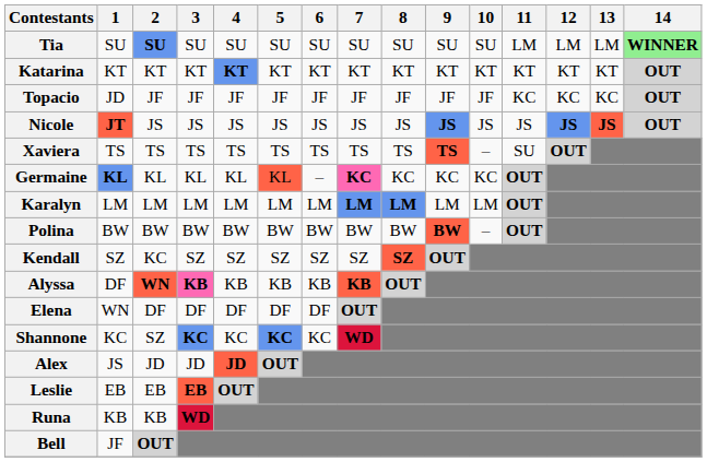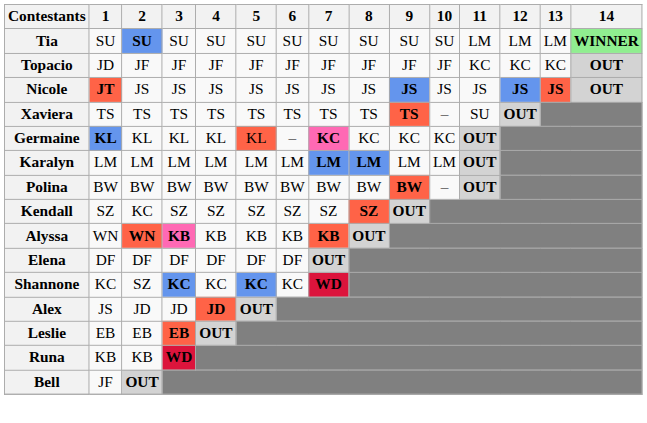 <table class="wikitable" style="text-align:center">
 <tr>
 <th>Contestants</th>
 <th>1</th>
 <th>2</th>
 <th>3</th>
 <th>4</th>
 <th>5</th>
 <th>6</th>
 <th>7</th>
 <th>8</th>
 <th>9</th>
 <th>10</th>
 <th>11</th>
 <th>12</th>
 <th>13</th>
 <th>14</th>
 </tr>
 <tr>
 <th>Tia</th>
 <td>SU</td>
 <td style="background:cornflowerblue;"><strong>SU</strong></td>
 <td>SU</td>
 <td>SU</td>
 <td>SU</td>
 <td>SU</td>
 <td>SU</td>
 <td>SU</td>
 <td>SU</td>
 <td>SU</td>
 <td>LM</td>
 <td>LM</td>
 <td>LM</td>
 <td style="background:lightgreen;"><strong>WINNER</strong></td>
-</tr>
-<tr>
-<th>Katarina</th>
-<td>KT</td>
-<td>KT</td>
-<td>KT</td>
-<td style="background:cornflowerblue;"><strong>KT</strong></td>
-<td>KT</td>
-<td>KT</td>
-<td>KT</td>
-<td>KT</td>
-<td>KT</td>
-<td>KT</td>
-<td>KT</td>
-<td>KT</td>
-<td>KT</td>
-<td style="background:lightgrey;"><strong>OUT</strong></td>
 </tr>
 <tr>
 <th>Topacio</th>
 <td>JD</td>
 <td>JF</td>
 <td>JF</td>
 <td>JF</td>
 <td>JF</td>
 <td>JF</td>
 <td>JF</td>
 <td>JF</td>
 <td>JF</td>
 <td>JF</td>
 <td>KC</td>
 <td>KC</td>
 <td>KC</td>
 <td style="background:lightgrey;"><strong>OUT</strong></td>
 </tr>
 <tr>
 <th>Nicole</th>
 <td style="background:tomato;"><strong>JT</strong></td>
 <td>JS</td>
 <td>JS</td>
 <td>JS</td>
 <td>JS</td>
 <td>JS</td>
 <td>JS</td>
 <td>JS</td>
 <td style="background:cornflowerblue;"><strong>JS</strong></td>
 <td>JS</td>
 <td>JS</td>
 <td style="background:cornflowerblue;"><strong>JS</strong></td>
 <td style="background:tomato;"><strong>JS</strong></td>
 <td style="background:lightgrey;"><strong>OUT</strong></td>
 </tr>
 <tr>
 <th>Xaviera</th>
 <td>TS</td>
 <td>TS</td>
 <td>TS</td>
 <td>TS</td>
 <td>TS</td>
 <td>TS</td>
 <td>TS</td>
 <td>TS</td>
 <td style="background:tomato;"><strong>TS</strong></td>
 <td>–</td>
 <td>SU</td>
 <td style="background:lightgrey;"><strong>OUT</strong></td>
 <td style="background:gray;" colspan="2"></td>
 </tr>
 <tr>
 <th>Germaine</th>
 <td style="background:cornflowerblue;"><strong>KL</strong></td>
 <td>KL</td>
 <td>KL</td>
 <td>KL</td>
 <td style="background:tomato;">KL</td>
 <td>–</td>
 <td style="background:hotpink;"><strong>KC</strong></td>
 <td>KC</td>
 <td>KC</td>
 <td>KC</td>
 <td style="background:lightgrey;"><strong>OUT</strong></td>
 <td style="background:gray;" colspan="3"></td>
 </tr>
 <tr>
 <th>Karalyn</th>
 <td>LM</td>
 <td>LM</td>
 <td>LM</td>
 <td>LM</td>
 <td>LM</td>
 <td>LM</td>
 <td style="background:cornflowerblue;"><strong>LM</strong></td>
 <td style="background:cornflowerblue;"><strong>LM</strong></td>
 <td>LM</td>
 <td>LM</td>
 <td style="background:lightgrey;"><strong>OUT</strong></td>
 <td style="background:gray;" colspan="3"></td>
 </tr>
 <tr>
 <th>Polina</th>
 <td>BW</td>
 <td>BW</td>
 <td>BW</td>
 <td>BW</td>
 <td>BW</td>
 <td>BW</td>
 <td>BW</td>
 <td>BW</td>
 <td style="background:tomato;"><strong>BW</strong></td>
 <td>–</td>
 <td style="background:lightgrey;"><strong>OUT</strong></td>
 <td style="background:gray;" colspan="3"></td>
 </tr>
 <tr>
 <th>Kendall</th>
 <td>SZ</td>
 <td>KC</td>
 <td>SZ</td>
 <td>SZ</td>
 <td>SZ</td>
 <td>SZ</td>
 <td>SZ</td>
 <td style="background:tomato;"><strong>SZ</strong></td>
 <td style="background:lightgrey;"><strong>OUT</strong></td>
 <td style="background:gray;" colspan="5"></td>
 </tr>
 <tr>
 <th>Alyssa</th>
-<td>DF</td>
+<td>WN</td>
 <td style="background:tomato;"><strong>WN</strong></td>
 <td style="background:hotpink;"><strong>KB</strong></td>
 <td>KB</td>
 <td>KB</td>
 <td>KB</td>
 <td style="background:tomato;"><strong>KB</strong></td>
 <td style="background:lightgrey;"><strong>OUT</strong></td>
 <td style="background:gray;" colspan="6"></td>
 </tr>
 <tr>
 <th>Elena</th>
-<td>WN</td>
+<td>DF</td>
 <td>DF</td>
 <td>DF</td>
 <td>DF</td>
 <td>DF</td>
 <td>DF</td>
 <td style="background:lightgrey;"><strong>OUT</strong></td>
 <td style="background:gray;" colspan="7"></td>
 </tr>
 <tr>
 <th>Shannone</th>
 <td>KC</td>
 <td>SZ</td>
 <td style="background:cornflowerblue;"><strong>KC</strong></td>
 <td>KC</td>
 <td style="background:cornflowerblue;"><strong>KC</strong></td>
 <td>KC</td>
 <td style="background:crimson;"><strong>WD</strong></td>
 <td style="background:gray;" colspan="7"></td>
 </tr>
 <tr>
 <th>Alex</th>
 <td>JS</td>
 <td>JD</td>
 <td>JD</td>
 <td style="background:tomato;"><strong>JD</strong></td>
 <td style="background:lightgrey;"><strong>OUT</strong></td>
 <td style="background:gray;" colspan="9"></td>
 </tr>
 <tr>
 <th>Leslie</th>
 <td>EB</td>
 <td>EB</td>
 <td style="background:tomato;"><strong>EB</strong></td>
 <td style="background:lightgrey;"><strong>OUT</strong></td>
 <td style="background:gray;" colspan="10"></td>
 </tr>
 <tr>
 <th>Runa</th>
 <td>KB</td>
 <td>KB</td>
 <td style="background:crimson;"><strong>WD</strong></td>
 <td style="background:gray;" colspan="11"></td>
 </tr>
 <tr>
 <th>Bell</th>
 <td>JF</td>
 <td style="background:lightgrey;"><strong>OUT</strong></td>
 <td style="background:gray;" colspan="12"></td>
 </tr>
 <tr>
 </tr>
 </table>
